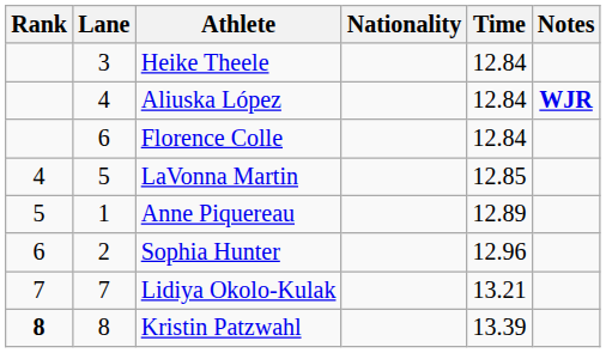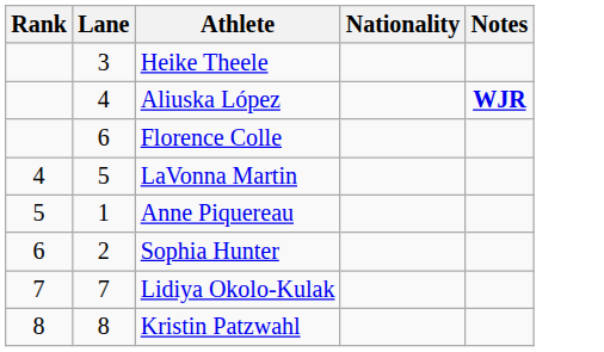 <table class="wikitable sortable" style="text-align:center">
 <tr>
 <th>Rank</th>
 <th>Lane</th>
 <th>Athlete</th>
 <th>Nationality</th>
-<th>Time</th>
 <th>Notes</th>
 </tr>
 <tr>
 <td></td>
 <td>3</td>
 <td align=left><a href='#'>Heike Theele</a></td>
 <td align=left></td>
-<td>12.84</td>
 <td></td>
 </tr>
 <tr>
 <td></td>
 <td>4</td>
 <td align=left><a href='#'>Aliuska López</a></td>
 <td align=left></td>
-<td>12.84</td>
 <td><strong><a href='#'>WJR</a></strong></td>
 </tr>
 <tr>
 <td></td>
 <td>6</td>
 <td align=left><a href='#'>Florence Colle</a></td>
 <td align=left></td>
-<td>12.84</td>
 <td></td>
 </tr>
 <tr>
 <td>4</td>
 <td>5</td>
 <td align=left><a href='#'>LaVonna Martin</a></td>
 <td align=left></td>
-<td>12.85</td>
 <td></td>
 </tr>
 <tr>
 <td>5</td>
 <td>1</td>
 <td align=left><a href='#'>Anne Piquereau</a></td>
 <td align=left></td>
-<td>12.89</td>
 <td></td>
 </tr>
 <tr>
 <td>6</td>
 <td>2</td>
 <td align=left><a href='#'>Sophia Hunter</a></td>
 <td align=left></td>
-<td>12.96</td>
 <td></td>
 </tr>
 <tr>
 <td>7</td>
 <td>7</td>
 <td align=left><a href='#'>Lidiya Okolo-Kulak</a></td>
 <td align=left></td>
-<td>13.21</td>
 <td></td>
 </tr>
 <tr>
-<td><strong>8</strong></td>
+<td>8</td>
 <td>8</td>
 <td align=left><a href='#'>Kristin Patzwahl</a></td>
 <td align=left></td>
-<td>13.39</td>
 <td></td>
 </tr>
 </table>
